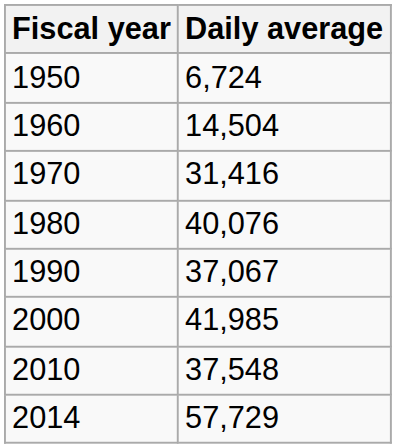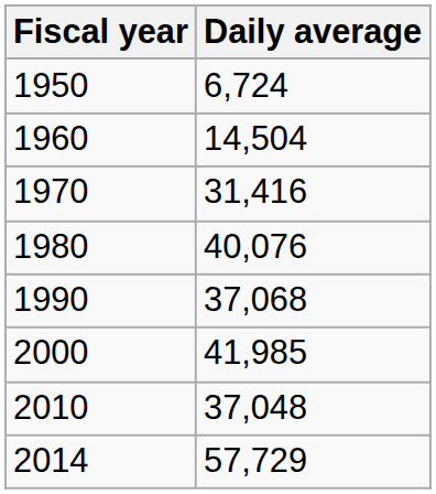 <table class="wikitable">
 <tr>
 <th>Fiscal year</th>
 <th>Daily average</th>
 </tr>
 <tr>
 <td>1950</td>
 <td>6,724</td>
 </tr>
 <tr>
 <td>1960</td>
 <td>14,504</td>
 </tr>
 <tr>
 <td>1970</td>
 <td>31,416</td>
 </tr>
 <tr>
 <td>1980</td>
 <td>40,076</td>
 </tr>
 <tr>
 <td>1990</td>
-<td>37,067</td>
+<td>37,068</td>
 </tr>
 <tr>
 <td>2000</td>
 <td>41,985</td>
 </tr>
 <tr>
 <td>2010</td>
-<td>37,548</td>
+<td>37,048</td>
 </tr>
 <tr>
 <td>2014</td>
 <td>57,729</td>
 </tr>
 </table>
